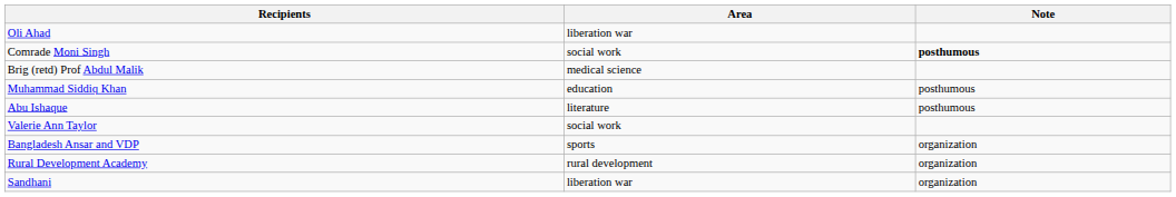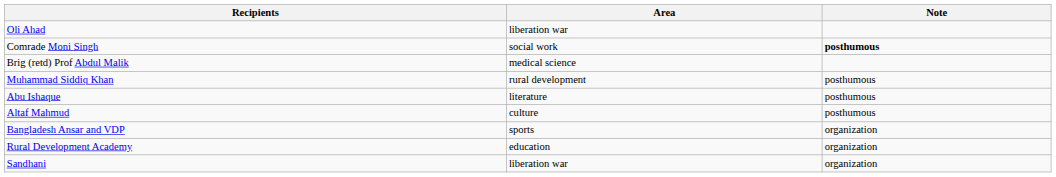 <table class="wikitable" style="width:80%;">
 <tr>
 <th>Recipients</th>
 <th>Area</th>
 <th>Note</th>
 </tr>
 <tr>
 <td><a href='#'>Oli Ahad</a></td>
 <td>liberation war</td>
 <td></td>
 </tr>
 <tr>
 <td>Comrade <a href='#'>Moni Singh</a></td>
 <td>social work</td>
 <td><strong>posthumous</strong></td>
 </tr>
 <tr>
 <td>Brig (retd) Prof <a href='#'>Abdul Malik</a></td>
 <td>medical science</td>
 <td></td>
 </tr>
 <tr>
 <td><a href='#'>Muhammad Siddiq Khan</a></td>
-<td>education</td>
+<td>rural development</td>
 <td>posthumous</td>
 </tr>
 <tr>
 <td><a href='#'>Abu Ishaque</a></td>
 <td>literature</td>
 <td>posthumous</td>
 </tr>
 <tr>
-<td><a href='#'>Valerie Ann Taylor</a></td>
-<td>social work</td>
-<td></td>
+<td><a href='#'>Altaf Mahmud</a></td>
+<td>culture</td>
+<td>posthumous</td>
 </tr>
 <tr>
 <td><a href='#'>Bangladesh Ansar and VDP</a></td>
 <td>sports</td>
 <td>organization</td>
 </tr>
 <tr>
 <td><a href='#'>Rural Development Academy</a></td>
-<td>rural development</td>
+<td>education</td>
 <td>organization</td>
 </tr>
 <tr>
 <td><a href='#'>Sandhani</a></td>
 <td>liberation war</td>
 <td>organization</td>
 </tr>
 </table>
